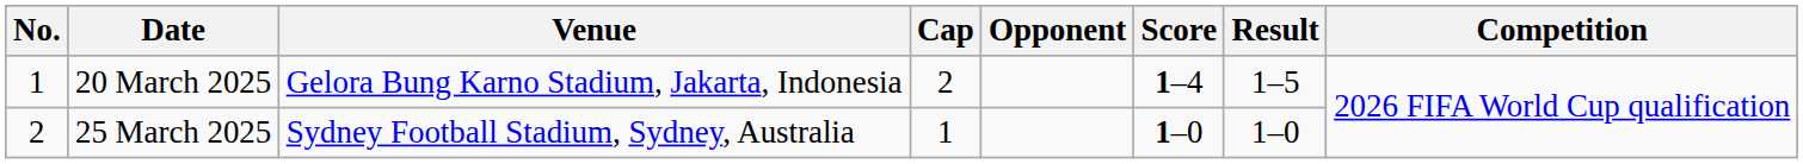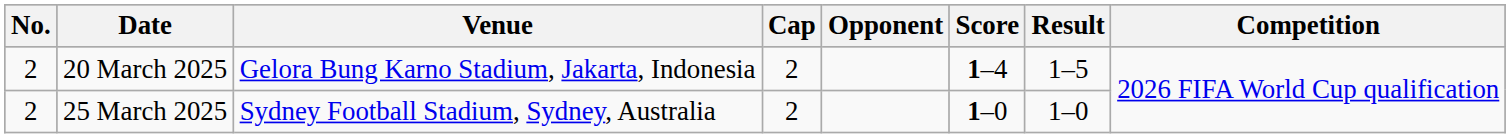 <table class="wikitable sortable">
 <tr>
 <th scope="col">No.</th>
 <th scope="col">Date</th>
 <th scope="col">Venue</th>
 <th scope="col">Cap</th>
 <th scope="col">Opponent</th>
 <th scope="col">Score</th>
 <th scope="col">Result</th>
 <th scope="col">Competition</th>
 </tr>
 <tr>
-<td style="text-align:center">1</td>
+<td style="text-align:center">2</td>
 <td>20 March 2025</td>
 <td><a href='#'>Gelora Bung Karno Stadium</a>, <a href='#'>Jakarta</a>, Indonesia</td>
 <td align=center>2</td>
 <td></td>
 <td align=center><strong>1</strong>–4</td>
 <td align=center>1–5</td>
 <td rowspan="2"><a href='#'>2026 FIFA World Cup qualification</a></td>
 </tr>
 <tr>
 <td style="text-align:center">2</td>
 <td>25 March 2025</td>
 <td><a href='#'>Sydney Football Stadium</a>, <a href='#'>Sydney</a>, Australia</td>
-<td align=center>1</td>
+<td align=center>2</td>
 <td></td>
 <td align=center><strong>1</strong>–0</td>
 <td align=center>1–0</td>
 </tr>
 </table>
